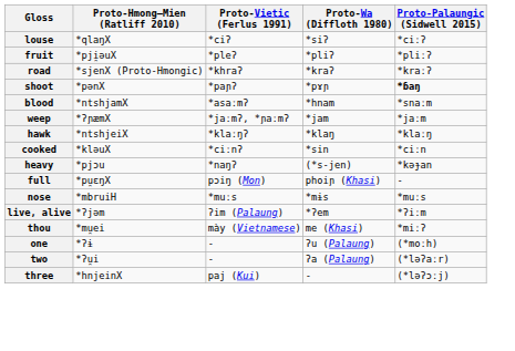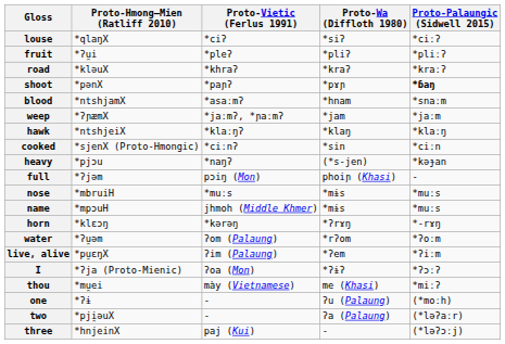 <table class="wikitable sortable">
 <tr>
 <th>Gloss</th>
 <th>Proto-Hmong–Mien<br>(Ratliff 2010)</th>
 <th>Proto-<a href='#'>Vietic</a><br>(Ferlus 1991)</th>
 <th>Proto-<a href='#'>Wa</a><br>(Diffloth 1980)</th>
 <th><a href='#'>Proto-Palaungic</a><br>(Sidwell 2015)</th>
 </tr>
 <tr>
 <th>louse</th>
 <td>*qlaŋX</td>
 <td>*ciʔ</td>
 <td>*siʔ</td>
 <td>*ciːʔ</td>
 </tr>
 <tr>
 <th>fruit</th>
-<td>*pji̯əuX</td>
+<td>*ʔu̯i</td>
 <td>*pleʔ</td>
 <td>*pliʔ</td>
 <td>*pliːʔ</td>
 </tr>
 <tr>
 <th>road</th>
-<td>*sjenX (Proto-Hmongic)</td>
+<td>*kləuX</td>
 <td>*khraʔ</td>
 <td>*kraʔ</td>
 <td>*kraːʔ</td>
 </tr>
 <tr>
 <th>shoot</th>
 <td>*pənX</td>
 <td>*paɲʔ</td>
 <td>*pɤɲ</td>
 <td><strong>*ɓaŋ</strong></td>
 </tr>
 <tr>
 <th>blood</th>
 <td>*ntshjamX</td>
 <td>*asaːmʔ</td>
 <td>*hnam</td>
 <td>*snaːm</td>
 </tr>
 <tr>
 <th>weep</th>
 <td>*ʔɲæmX</td>
 <td>*jaːmʔ, *ɲaːmʔ</td>
 <td>*jam</td>
 <td>*jaːm</td>
 </tr>
 <tr>
 <th>hawk</th>
 <td>*ntshjeiX</td>
 <td>*klaːŋʔ</td>
 <td>*klaŋ</td>
 <td>*klaːŋ</td>
 </tr>
 <tr>
 <th>cooked</th>
-<td>*kləuX</td>
+<td>*sjenX (Proto-Hmongic)</td>
 <td>*ciːnʔ</td>
 <td>*sin</td>
 <td>*ciːn</td>
 </tr>
 <tr>
 <th>heavy</th>
 <td>*pjɔu</td>
 <td>*naŋʔ</td>
 <td>(*s-jen)</td>
 <td>*kəɟan</td>
 </tr>
 <tr>
 <th>full</th>
-<td>*pu̯ɛŋX</td>
+<td>*ʔjəm</td>
 <td>pɔiŋ (<em><a href='#'>Mon</a></em>)</td>
 <td>phoiɲ (<em><a href='#'>Khasi</a></em>)</td>
 <td>-</td>
 </tr>
 <tr>
 <th>nose</th>
 <td>*mbruiH</td>
 <td>*muːs</td>
 <td>*mɨs</td>
 <td>*muːs</td>
 </tr>
 <tr>
+<th>name</th>
+<td>*mpɔuH</td>
+<td>jhmoh (<em><a href='#'>Middle Khmer</a></em>)</td>
+<td>*mɨs</td>
+<td>*muːs</td>
+</tr>
+<tr>
+<th>horn</th>
+<td>*klɛɔŋ</td>
+<td>*kərəŋ</td>
+<td>*ʔrɤŋ</td>
+<td>*-rɤŋ</td>
+</tr>
+<tr>
+<th>water</th>
+<td>*ʔu̯əm</td>
+<td>ʔom (<em><a href='#'>Palaung</a></em>)</td>
+<td>*rʔom</td>
+<td>*ʔoːm</td>
+</tr>
+<tr>
 <th>live, alive</th>
-<td>*ʔjəm</td>
+<td>*pu̯ɛŋX</td>
 <td>ʔim (<em><a href='#'>Palaung</a></em>)</td>
 <td>*ʔem</td>
 <td>*ʔiːm</td>
+</tr>
+<tr>
+<th>I</th>
+<td>*ʔja (Proto-Mienic)</td>
+<td>ʔoa (<em><a href='#'>Mon</a></em>)</td>
+<td>*ʔɨʔ</td>
+<td>*ʔɔːʔ</td>
 </tr>
 <tr>
 <th>thou</th>
 <td>*mu̯ei</td>
 <td>mày (<em><a href='#'>Vietnamese</a></em>)</td>
 <td>me (<em><a href='#'>Khasi</a></em>)</td>
 <td>*miːʔ</td>
 </tr>
 <tr>
 <th>one</th>
 <td>*ʔɨ</td>
 <td>-</td>
 <td>ʔu (<em><a href='#'>Palaung</a></em>)</td>
 <td>(*moːh)</td>
 </tr>
 <tr>
 <th>two</th>
-<td>*ʔu̯i</td>
+<td>*pji̯əuX</td>
 <td>-</td>
 <td>ʔa (<em><a href='#'>Palaung</a></em>)</td>
 <td>(*ləʔaːr)</td>
 </tr>
 <tr>
 <th>three</th>
 <td>*hnjeinX</td>
 <td>paj (<em><a href='#'>Kui</a></em>)</td>
 <td>-</td>
 <td>(*ləʔɔːj)</td>
 </tr>
 </table>
